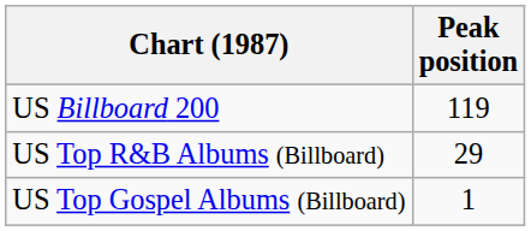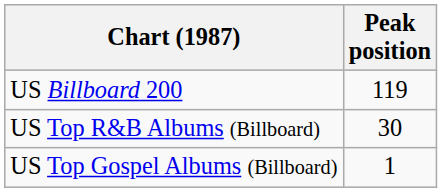 <table class="wikitable">
 <tr>
 <th align="left">Chart (1987)</th>
 <th align="center">Peak<br>position</th>
 </tr>
 <tr>
 <td align="left">US <a href='#'><em>Billboard</em> 200</a></td>
 <td align="center">119</td>
 </tr>
 <tr>
 <td align="left">US <a href='#'>Top R&B Albums</a> <small>(Billboard)</small></td>
-<td align="center">29</td>
+<td align="center">30</td>
 </tr>
 <tr>
 <td align="left">US <a href='#'>Top Gospel Albums</a> <small>(Billboard)</small></td>
 <td align="center">1</td>
 </tr>
 </table>
